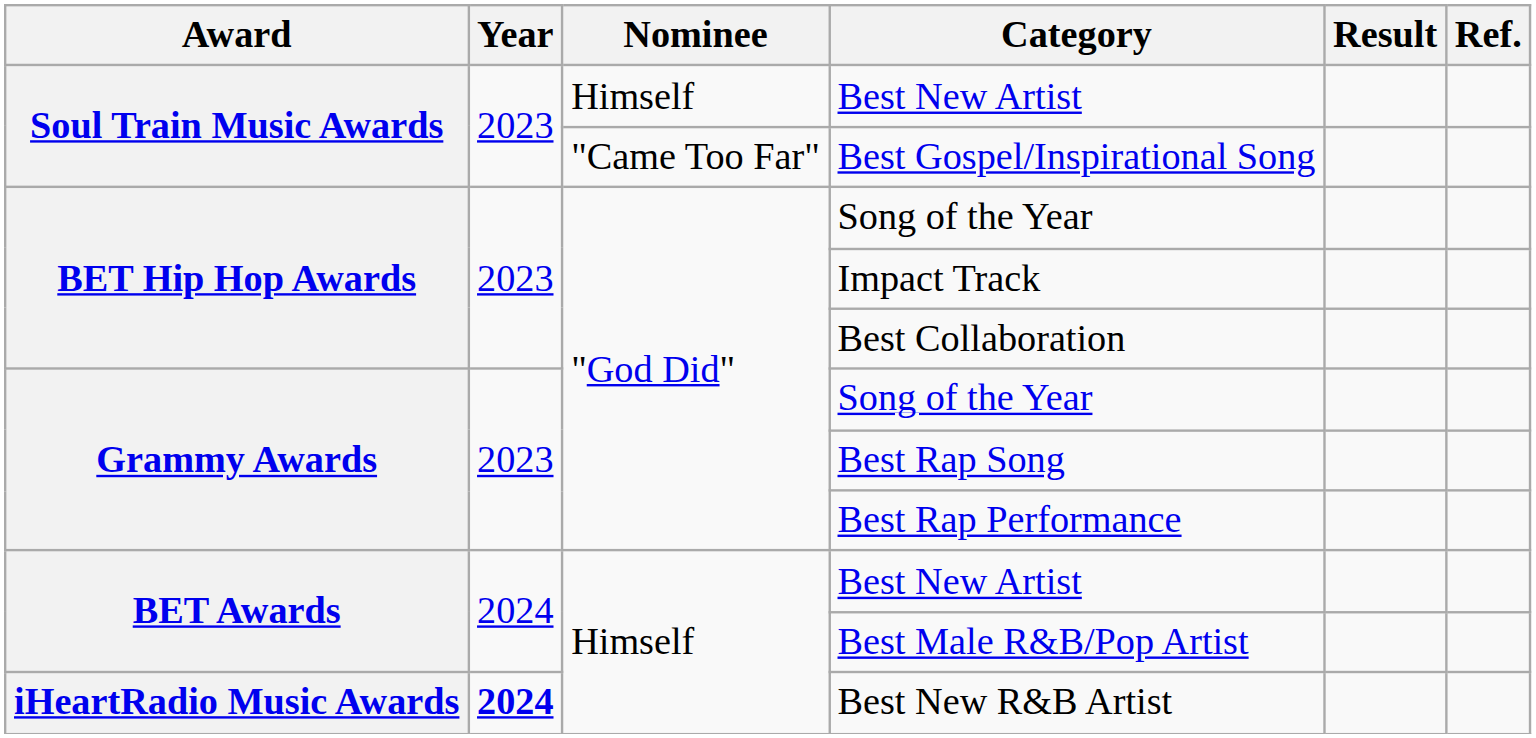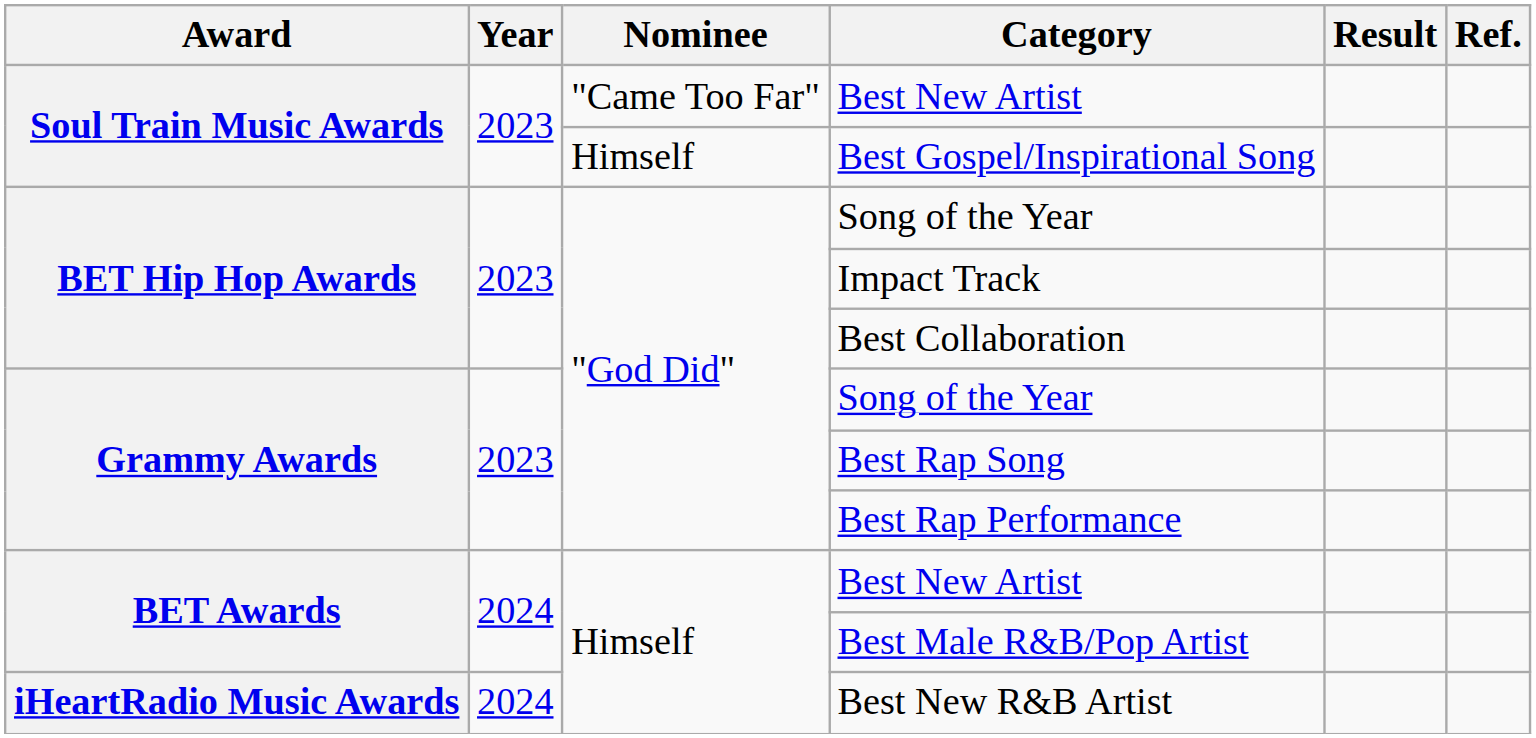 <table class="wikitable plainrowheaders">
 <tr>
 <th>Award</th>
 <th>Year</th>
 <th>Nominee</th>
 <th>Category</th>
 <th>Result</th>
 <th>Ref.</th>
 </tr>
 <tr>
 <th scope="row" rowspan="2"><a href='#'>Soul Train Music Awards</a></th>
 <td scope="row" rowspan="2"><a href='#'>2023</a></td>
-<td>Himself</td>
+<td>"Came Too Far"</td>
 <td><a href='#'>Best New Artist</a></td>
 <td></td>
 <td></td>
 </tr>
 <tr>
-<td>"Came Too Far"</td>
+<td>Himself</td>
 <td><a href='#'>Best Gospel/Inspirational Song</a></td>
 <td></td>
 <td></td>
 </tr>
 <tr>
 <th scope="row" rowspan="3"><a href='#'>BET Hip Hop Awards</a></th>
 <td rowspan="3"><a href='#'>2023</a></td>
 <td rowspan="6">"<a href='#'>God Did</a>" </td>
 <td>Song of the Year</td>
 <td></td>
 <td></td>
 </tr>
 <tr>
 <td>Impact Track</td>
 <td></td>
 <td></td>
 </tr>
 <tr>
 <td>Best Collaboration</td>
 <td></td>
 <td></td>
 </tr>
 <tr>
 <th scope="row" rowspan="3"><a href='#'>Grammy Awards</a></th>
 <td rowspan="3"><a href='#'>2023</a></td>
 <td><a href='#'>Song of the Year</a></td>
 <td></td>
 <td></td>
 </tr>
 <tr>
 <td><a href='#'>Best Rap Song</a></td>
 <td></td>
 <td></td>
 </tr>
 <tr>
 <td><a href='#'>Best Rap Performance</a></td>
 <td></td>
 <td></td>
 </tr>
 <tr>
 <th scope="row" rowspan="2"><a href='#'>BET Awards</a></th>
 <td rowspan="2"><a href='#'>2024</a></td>
 <td rowspan="3">Himself</td>
 <td><a href='#'>Best New Artist</a></td>
 <td></td>
 <td style="text-align:center;"></td>
 </tr>
 <tr>
 <td><a href='#'>Best Male R&B/Pop Artist</a></td>
 <td></td>
 <td style="text-align:center;"></td>
 </tr>
 <tr>
 <th scope="row" rowspan="1"><a href='#'>iHeartRadio Music Awards</a></th>
-<td><strong><a href='#'>2024</a></strong></td>
+<td><a href='#'>2024</a></td>
 <td>Best New R&B Artist</td>
 <td></td>
 <td style="text-align:center;"></td>
 </tr>
 </table>
